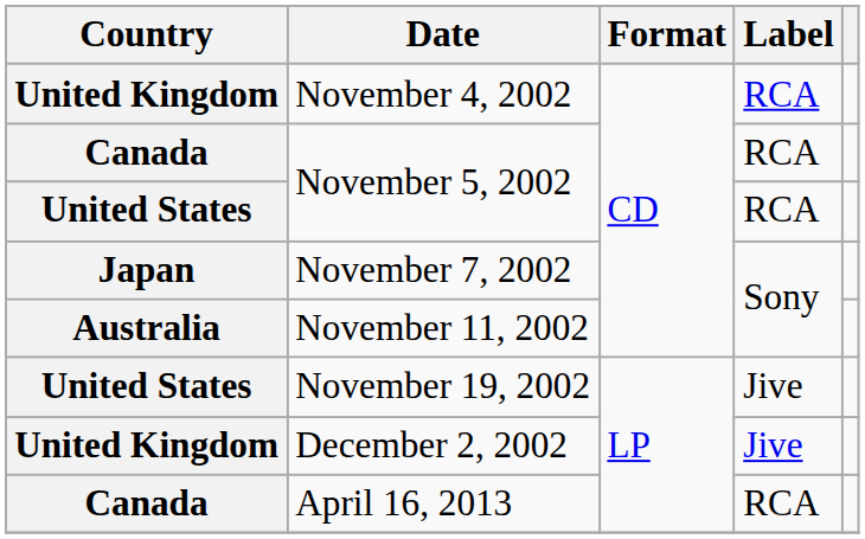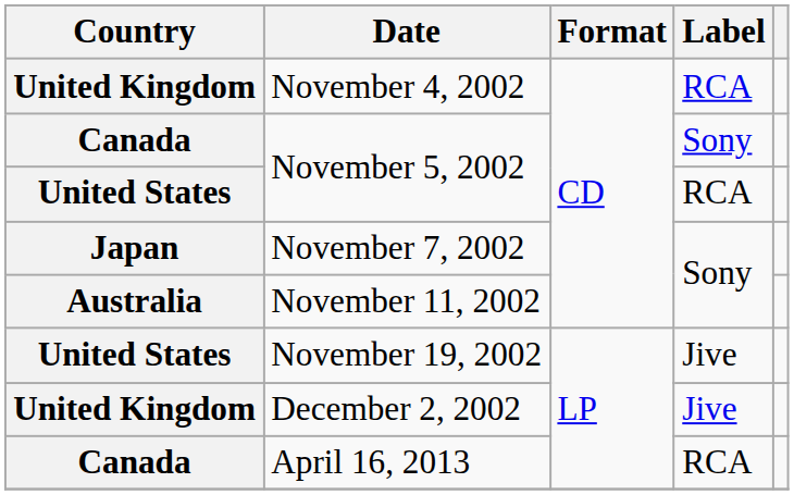 <table class="wikitable plainrowheaders">
 <tr>
 <th scope="col">Country</th>
 <th scope="col">Date</th>
 <th scope="col">Format</th>
 <th scope="col">Label</th>
 <th scope="col"></th>
 </tr>
 <tr>
 <th scope="row">United Kingdom</th>
 <td>November 4, 2002</td>
 <td rowspan="5"><a href='#'>CD</a></td>
 <td><a href='#'>RCA</a></td>
 <td></td>
 </tr>
 <tr>
 <th scope="row">Canada</th>
 <td rowspan="2">November 5, 2002</td>
-<td>RCA</td>
+<td><a href='#'>Sony</a></td>
 <td></td>
 </tr>
 <tr>
 <th scope="row">United States</th>
 <td>RCA</td>
 <td></td>
 </tr>
 <tr>
 <th scope="row">Japan</th>
 <td>November 7, 2002</td>
 <td rowspan="2">Sony</td>
 <td></td>
 </tr>
 <tr>
 <th scope="row">Australia</th>
 <td>November 11, 2002</td>
 <td></td>
 </tr>
 <tr>
 <th scope="row">United States</th>
 <td>November 19, 2002</td>
 <td rowspan="3"><a href='#'>LP</a></td>
 <td>Jive</td>
 <td></td>
 </tr>
 <tr>
 <th scope="row">United Kingdom</th>
 <td>December 2, 2002</td>
 <td><a href='#'>Jive</a></td>
 <td></td>
 </tr>
 <tr>
 <th scope="row">Canada</th>
 <td>April 16, 2013</td>
 <td>RCA</td>
 <td></td>
 </tr>
 <tr>
 </tr>
 </table>
